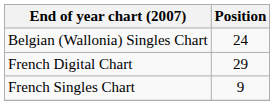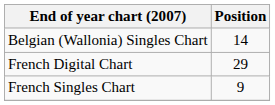 <table class="wikitable sortable">
 <tr>
 <th>End of year chart (2007)</th>
 <th>Position</th>
 </tr>
 <tr>
 <td>Belgian (Wallonia) Singles Chart</td>
-<td align="center">24</td>
+<td align="center">14</td>
 </tr>
 <tr>
 <td>French Digital Chart</td>
 <td align="center">29</td>
 </tr>
 <tr>
 <td>French Singles Chart</td>
 <td align="center">9</td>
 </tr>
 <tr>
 </tr>
 </table>
